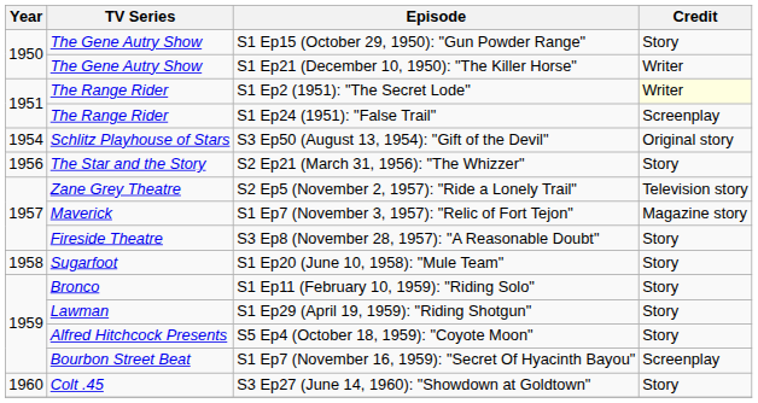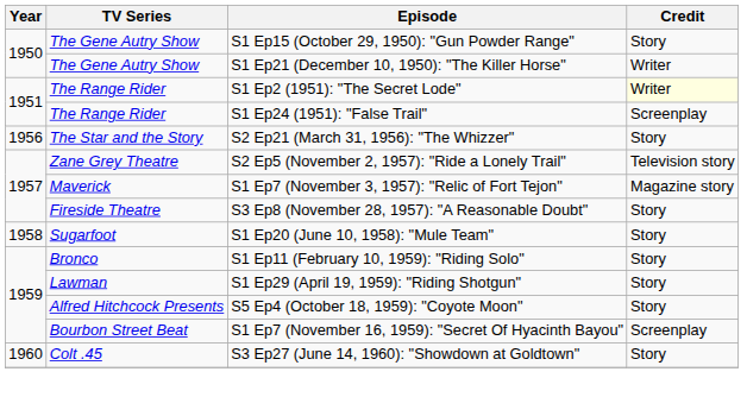 <table class="wikitable">
 <tr>
 <th>Year</th>
 <th>TV Series</th>
 <th>Episode</th>
 <th>Credit</th>
 </tr>
 <tr>
 <td rowspan=2>1950</td>
 <td><em><a href='#'>The Gene Autry Show</a></em></td>
 <td>S1 Ep15 (October 29, 1950): "Gun Powder Range"</td>
 <td>Story</td>
 </tr>
 <tr>
 <td><em><a href='#'>The Gene Autry Show</a></em></td>
 <td>S1 Ep21 (December 10, 1950): "The Killer Horse"</td>
 <td>Writer</td>
 </tr>
 <tr>
 <td rowspan=2>1951</td>
 <td><em><a href='#'>The Range Rider</a></em></td>
 <td>S1 Ep2 (1951): "The Secret Lode"</td>
 <td style="background: lightyellow;">Writer</td>
 </tr>
 <tr>
 <td><em><a href='#'>The Range Rider</a></em></td>
 <td>S1 Ep24 (1951): "False Trail"</td>
 <td>Screenplay</td>
-</tr>
-<tr>
-<td>1954</td>
-<td><em><a href='#'>Schlitz Playhouse of Stars</a></em></td>
-<td>S3 Ep50 (August 13, 1954): "Gift of the Devil"</td>
-<td>Original story</td>
 </tr>
 <tr>
 <td>1956</td>
 <td><em><a href='#'>The Star and the Story</a></em></td>
 <td>S2 Ep21 (March 31, 1956): "The Whizzer"</td>
 <td>Story</td>
 </tr>
 <tr>
 <td rowspan=3>1957</td>
 <td><em><a href='#'>Zane Grey Theatre</a></em></td>
 <td>S2 Ep5 (November 2, 1957): "Ride a Lonely Trail"</td>
 <td>Television story</td>
 </tr>
 <tr>
 <td><em><a href='#'>Maverick</a></em></td>
 <td>S1 Ep7 (November 3, 1957): "Relic of Fort Tejon"</td>
 <td>Magazine story</td>
 </tr>
 <tr>
 <td><em><a href='#'>Fireside Theatre</a></em></td>
 <td>S3 Ep8 (November 28, 1957): "A Reasonable Doubt"</td>
 <td>Story</td>
 </tr>
 <tr>
 <td>1958</td>
 <td><em><a href='#'>Sugarfoot</a></em></td>
 <td>S1 Ep20 (June 10, 1958): "Mule Team"</td>
 <td>Story</td>
 </tr>
 <tr>
 <td rowspan=4>1959</td>
 <td><em><a href='#'>Bronco</a></em></td>
 <td>S1 Ep11 (February 10, 1959): "Riding Solo"</td>
 <td>Story</td>
 </tr>
 <tr>
 <td><em><a href='#'>Lawman</a></em></td>
 <td>S1 Ep29 (April 19, 1959): "Riding Shotgun"</td>
 <td>Story</td>
 </tr>
 <tr>
 <td><em><a href='#'>Alfred Hitchcock Presents</a></em></td>
 <td>S5 Ep4 (October 18, 1959): "Coyote Moon"</td>
 <td>Story</td>
 </tr>
 <tr>
 <td><em><a href='#'>Bourbon Street Beat</a></em></td>
 <td>S1 Ep7 (November 16, 1959): "Secret Of Hyacinth Bayou"</td>
 <td>Screenplay</td>
 </tr>
 <tr>
 <td>1960</td>
 <td><em><a href='#'>Colt .45</a></em></td>
 <td>S3 Ep27 (June 14, 1960): "Showdown at Goldtown"</td>
 <td>Story</td>
 </tr>
 <tr>
 </tr>
 </table>
